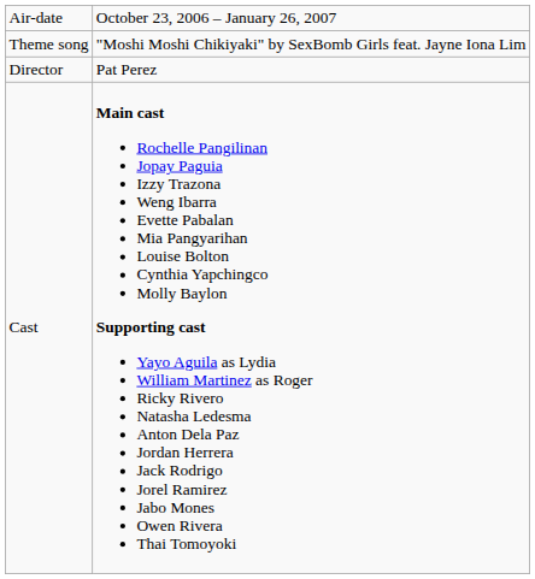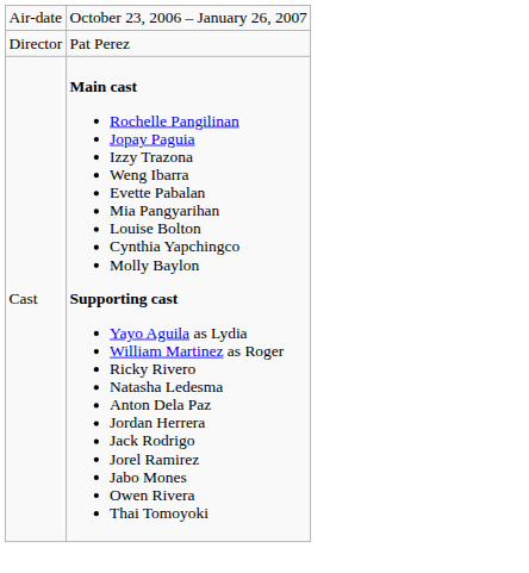 <table class="wikitable">
 <tr>
 <td>Air-date</td>
 <td>October 23, 2006 – January 26, 2007</td>
-</tr>
-<tr>
-<td>Theme song</td>
-<td>"Moshi Moshi Chikiyaki" by SexBomb Girls feat. Jayne Iona Lim</td>
 </tr>
 <tr>
 <td>Director</td>
 <td>Pat Perez</td>
 </tr>
 <tr>
 <td>Cast</td>
 <td><br><strong>Main cast</strong><ul><li><a href='#'>Rochelle Pangilinan</a></li><li><a href='#'>Jopay Paguia</a></li><li>Izzy Trazona</li><li>Weng Ibarra</li><li>Evette Pabalan</li><li>Mia Pangyarihan</li><li>Louise Bolton</li><li>Cynthia Yapchingco</li><li>Molly Baylon</li></ul><strong>Supporting cast</strong><ul><li><a href='#'>Yayo Aguila</a> as Lydia</li><li><a href='#'>William Martinez</a> as Roger</li><li>Ricky Rivero</li><li>Natasha Ledesma</li><li>Anton Dela Paz</li><li>Jordan Herrera</li><li>Jack Rodrigo</li><li>Jorel Ramirez</li><li>Jabo Mones</li><li>Owen Rivera</li><li>Thai Tomoyoki</li></ul></td>
 </tr>
 </table>
